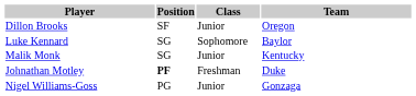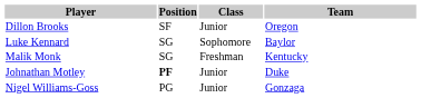 <table style="width:600px" "border:'1' 'solid' 'gray' ">
 <tr>
 <th style="background:#ccc; width:40%;">Player</th>
 <th style="background:#ccc; width:4%;">Position</th>
 <th style="background:#ccc; width:16%;">Class</th>
 <th style="background:#ccc; width:40%;">Team</th>
 </tr>
 <tr>
 <td><a href='#'>Dillon Brooks</a></td>
 <td>SF</td>
 <td>Junior</td>
 <td><a href='#'>Oregon</a></td>
 </tr>
 <tr>
 <td><a href='#'>Luke Kennard</a></td>
 <td>SG</td>
 <td>Sophomore</td>
 <td><a href='#'>Baylor</a></td>
 </tr>
 <tr>
 <td><a href='#'>Malik Monk</a></td>
 <td>SG</td>
-<td>Junior</td>
+<td>Freshman</td>
 <td><a href='#'>Kentucky</a></td>
 </tr>
 <tr>
 <td><a href='#'>Johnathan Motley</a></td>
 <td><strong>PF</strong></td>
-<td>Freshman</td>
+<td>Junior</td>
 <td><a href='#'>Duke</a></td>
 </tr>
 <tr>
 <td><a href='#'>Nigel Williams-Goss</a></td>
 <td>PG</td>
 <td>Junior</td>
 <td><a href='#'>Gonzaga</a></td>
 </tr>
 </table>
